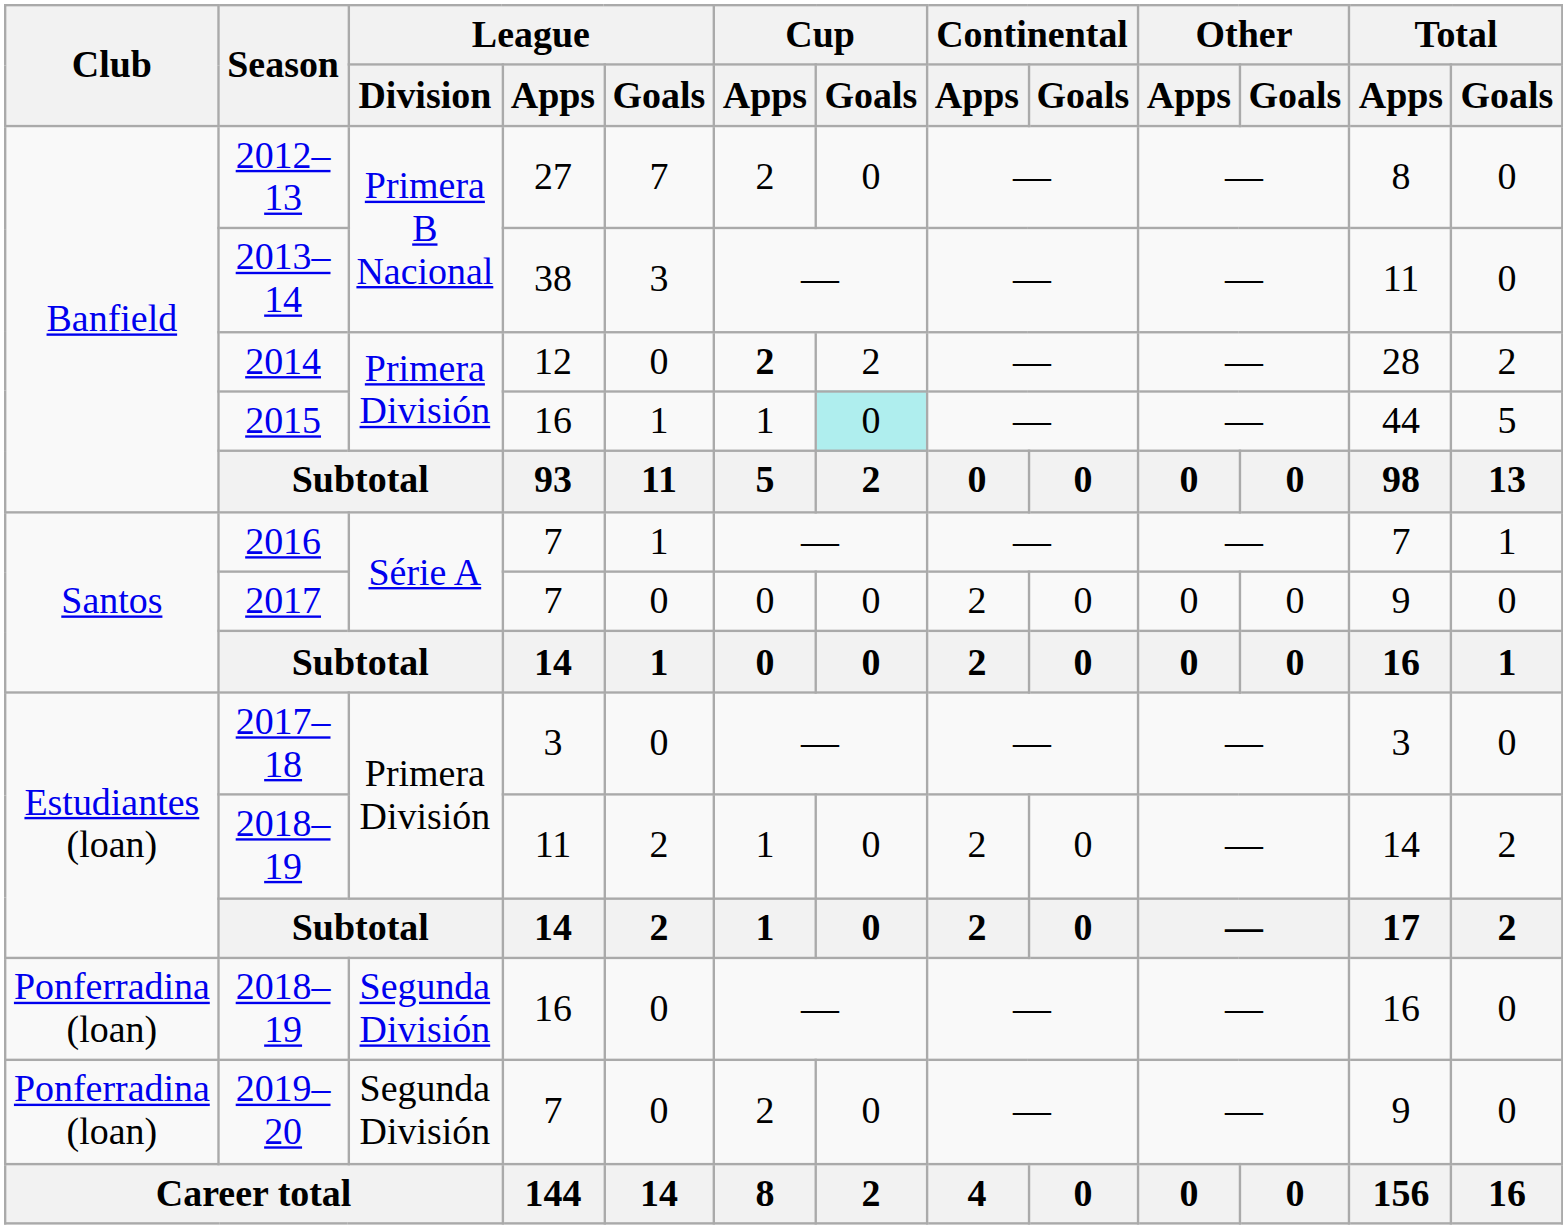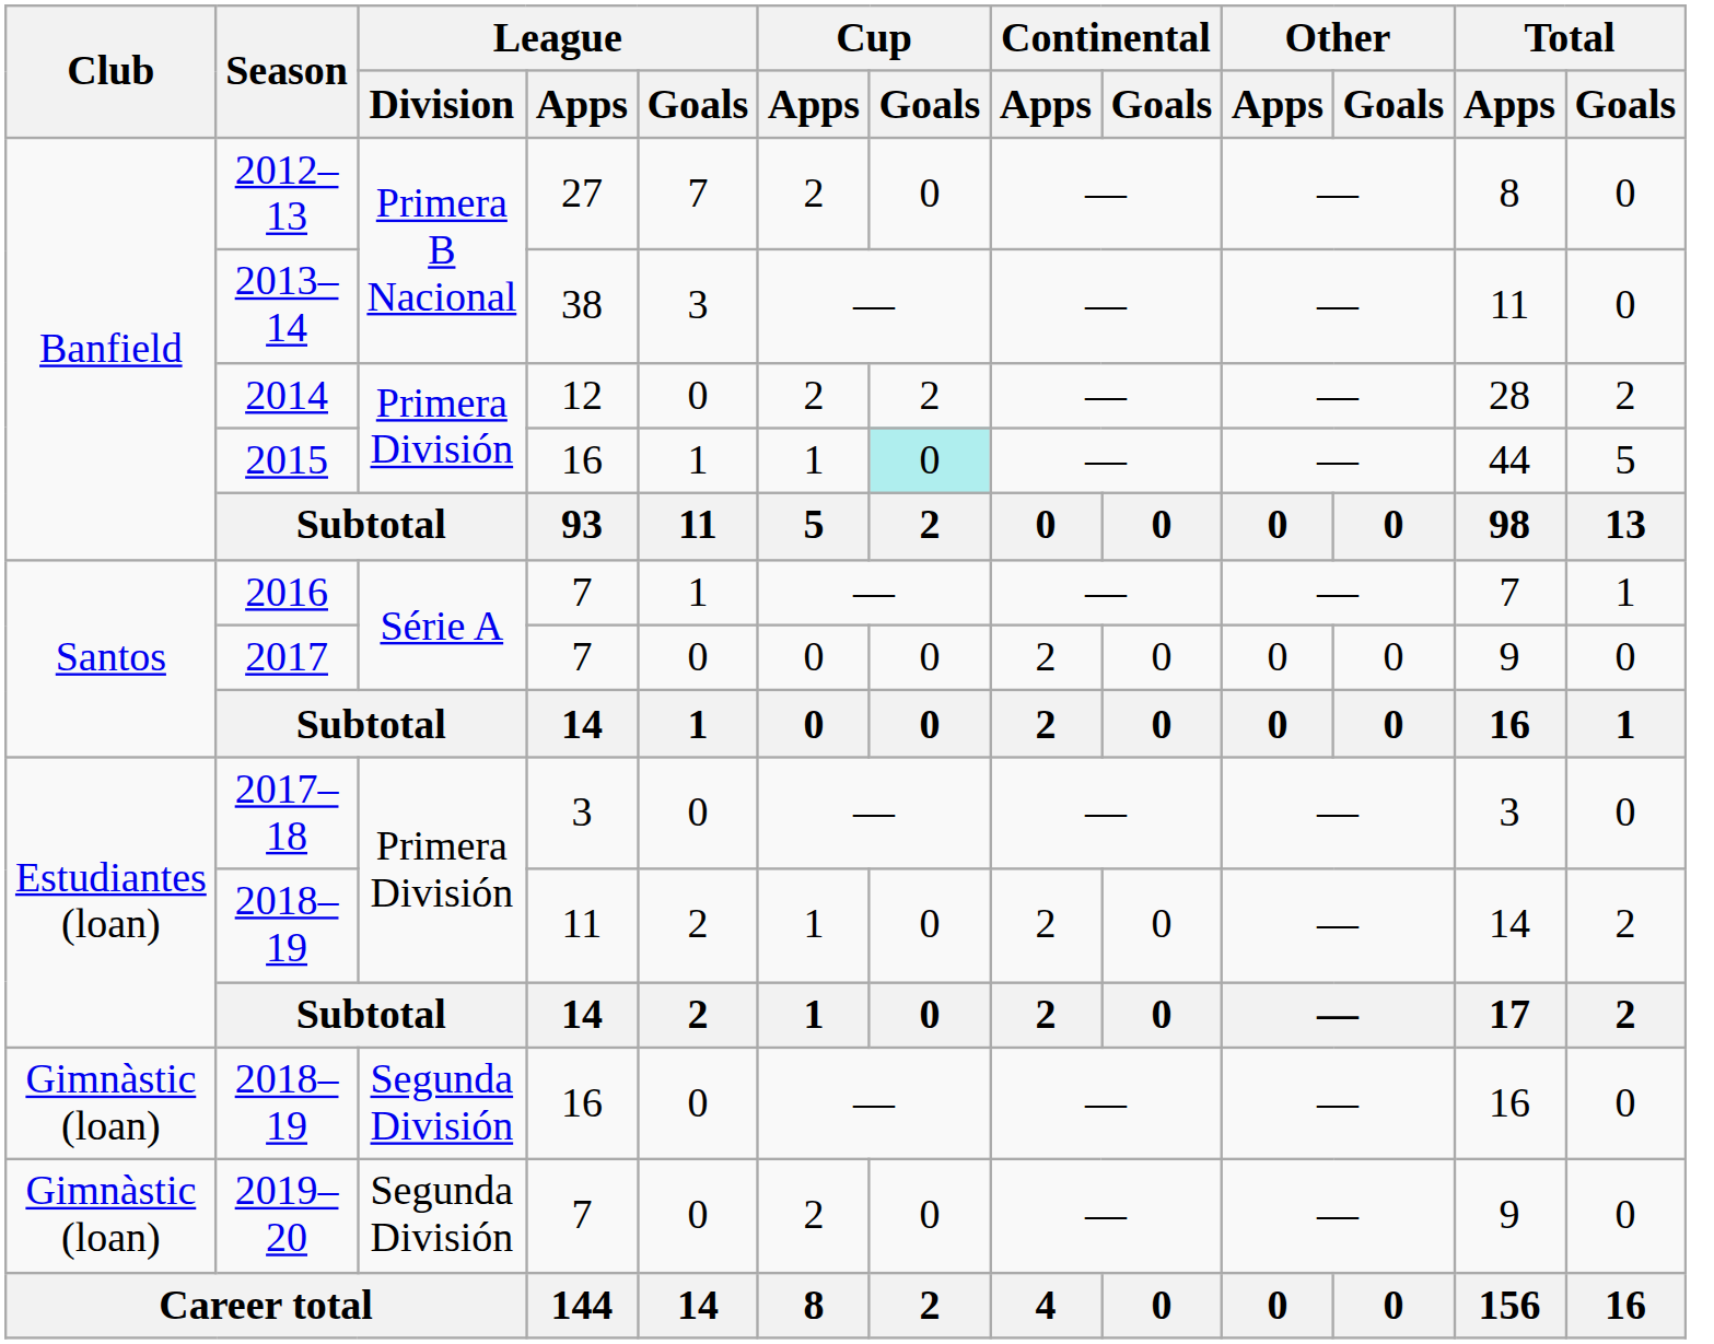 <table class="wikitable" style="text-align: center;">
 <tr>
 <th rowspan="2">Club</th>
 <th rowspan="2">Season</th>
 <th colspan="3">League</th>
 <th colspan="2">Cup</th>
 <th colspan="2">Continental</th>
 <th colspan="2">Other</th>
 <th colspan="2">Total</th>
 </tr>
 <tr>
 <th>Division</th>
 <th>Apps</th>
 <th>Goals</th>
 <th>Apps</th>
 <th>Goals</th>
 <th>Apps</th>
 <th>Goals</th>
 <th>Apps</th>
 <th>Goals</th>
 <th>Apps</th>
 <th>Goals</th>
 </tr>
 <tr>
 <td rowspan="5" valign="center"><a href='#'>Banfield</a></td>
 <td><a href='#'>2012–13</a></td>
 <td rowspan="2"><a href='#'>Primera B Nacional</a></td>
 <td>27</td>
 <td>7</td>
 <td>2</td>
 <td>0</td>
 <td colspan="2">—</td>
 <td colspan="2">—</td>
 <td>8</td>
 <td>0</td>
 </tr>
 <tr>
 <td><a href='#'>2013–14</a></td>
 <td>38</td>
 <td>3</td>
 <td colspan="2">—</td>
 <td colspan="2">—</td>
 <td colspan="2">—</td>
 <td>11</td>
 <td>0</td>
 </tr>
 <tr>
 <td><a href='#'>2014</a></td>
 <td rowspan="2"><a href='#'>Primera División</a></td>
 <td>12</td>
 <td>0</td>
-<td><strong>2</strong></td>
+<td>2</td>
 <td>2</td>
 <td colspan="2">—</td>
 <td colspan="2">—</td>
 <td>28</td>
 <td>2</td>
 </tr>
 <tr>
 <td><a href='#'>2015</a></td>
 <td>16</td>
 <td>1</td>
 <td>1</td>
 <td style="background: paleturquoise;">0</td>
 <td colspan="2">—</td>
 <td colspan="2">—</td>
 <td>44</td>
 <td>5</td>
 </tr>
 <tr>
 <th colspan="2">Subtotal</th>
 <th>93</th>
 <th>11</th>
 <th>5</th>
 <th>2</th>
 <th>0</th>
 <th>0</th>
 <th>0</th>
 <th>0</th>
 <th>98</th>
 <th>13</th>
 </tr>
 <tr>
 <td rowspan="3" valign="center"><a href='#'>Santos</a></td>
 <td><a href='#'>2016</a></td>
 <td rowspan="2"><a href='#'>Série A</a></td>
 <td>7</td>
 <td>1</td>
 <td colspan="2">—</td>
 <td colspan="2">—</td>
 <td colspan="2">—</td>
 <td>7</td>
 <td>1</td>
 </tr>
 <tr>
 <td><a href='#'>2017</a></td>
 <td>7</td>
 <td>0</td>
 <td>0</td>
 <td>0</td>
 <td>2</td>
 <td>0</td>
 <td>0</td>
 <td>0</td>
 <td>9</td>
 <td>0</td>
 </tr>
 <tr>
 <th colspan="2">Subtotal</th>
 <th>14</th>
 <th>1</th>
 <th>0</th>
 <th>0</th>
 <th>2</th>
 <th>0</th>
 <th>0</th>
 <th>0</th>
 <th>16</th>
 <th>1</th>
 </tr>
 <tr>
 <td rowspan="3" valign="center"><a href='#'>Estudiantes</a> (loan)</td>
 <td><a href='#'>2017–18</a></td>
 <td rowspan="2">Primera División</td>
 <td>3</td>
 <td>0</td>
 <td colspan="2">—</td>
 <td colspan="2">—</td>
 <td colspan="2">—</td>
 <td>3</td>
 <td>0</td>
 </tr>
 <tr>
 <td><a href='#'>2018–19</a></td>
 <td>11</td>
 <td>2</td>
 <td>1</td>
 <td>0</td>
 <td>2</td>
 <td>0</td>
 <td colspan="2">—</td>
 <td>14</td>
 <td>2</td>
 </tr>
 <tr>
 <th colspan="2">Subtotal</th>
 <th>14</th>
 <th>2</th>
 <th>1</th>
 <th>0</th>
 <th>2</th>
 <th>0</th>
 <th colspan="2">—</th>
 <th>17</th>
 <th>2</th>
 </tr>
 <tr>
-<td valign="center"><a href='#'>Ponferradina</a> (loan)</td>
+<td valign="center"><a href='#'>Gimnàstic</a> (loan)</td>
 <td><a href='#'>2018–19</a></td>
 <td><a href='#'>Segunda División</a></td>
 <td>16</td>
 <td>0</td>
 <td colspan="2">—</td>
 <td colspan="2">—</td>
 <td colspan="2">—</td>
 <td>16</td>
 <td>0</td>
 </tr>
 <tr>
-<td valign="center"><a href='#'>Ponferradina</a> (loan)</td>
+<td valign="center"><a href='#'>Gimnàstic</a> (loan)</td>
 <td><a href='#'>2019–20</a></td>
 <td>Segunda División</td>
 <td>7</td>
 <td>0</td>
 <td>2</td>
 <td>0</td>
 <td colspan="2">—</td>
 <td colspan="2">—</td>
 <td>9</td>
 <td>0</td>
 </tr>
 <tr>
 <th colspan="3"><strong>Career total</strong></th>
 <th>144</th>
 <th>14</th>
 <th>8</th>
 <th>2</th>
 <th>4</th>
 <th>0</th>
 <th>0</th>
 <th>0</th>
 <th>156</th>
 <th>16</th>
 </tr>
 </table>
